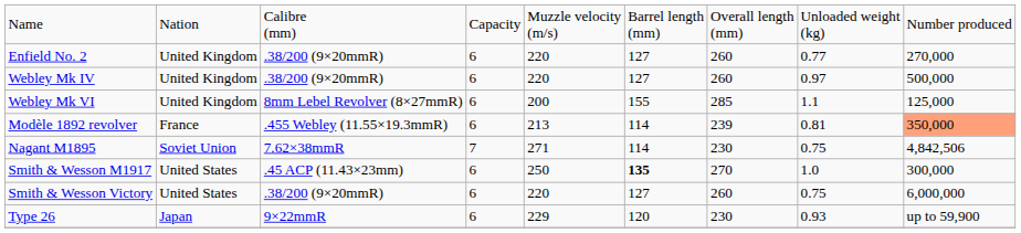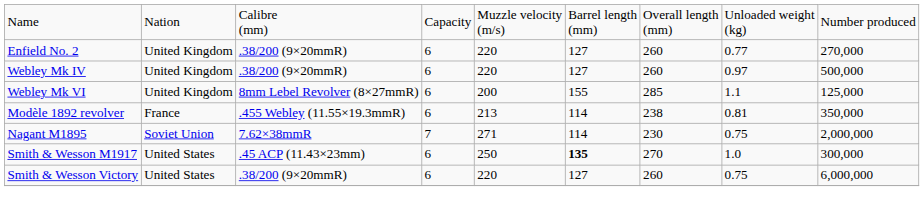 <table class="wikitable">
 <tr>
 <td>Name</td>
 <td>Nation</td>
 <td>Calibre<br>(mm)</td>
 <td>Capacity</td>
 <td>Muzzle velocity<br>(m/s)</td>
 <td>Barrel length<br>(mm)</td>
 <td>Overall length<br>(mm)</td>
 <td>Unloaded weight<br>(kg)</td>
 <td>Number produced</td>
 </tr>
 <tr>
 <td><a href='#'>Enfield No. 2</a></td>
 <td>United Kingdom</td>
 <td><a href='#'>.38/200</a> (9×20mmR)</td>
 <td>6</td>
 <td>220</td>
 <td>127</td>
 <td>260</td>
 <td>0.77</td>
 <td>270,000</td>
 </tr>
 <tr>
 <td><a href='#'>Webley Mk IV</a></td>
 <td>United Kingdom</td>
 <td><a href='#'>.38/200</a> (9×20mmR)</td>
 <td>6</td>
 <td>220</td>
 <td>127</td>
 <td>260</td>
 <td>0.97</td>
 <td>500,000</td>
 </tr>
 <tr>
 <td><a href='#'>Webley Mk VI</a></td>
 <td>United Kingdom</td>
 <td><a href='#'>8mm Lebel Revolver</a> (8×27mmR)</td>
 <td>6</td>
 <td>200</td>
 <td>155</td>
 <td>285</td>
 <td>1.1</td>
 <td>125,000</td>
 </tr>
 <tr>
 <td><a href='#'>Modèle 1892 revolver</a></td>
 <td>France</td>
 <td><a href='#'>.455 Webley</a> (11.55×19.3mmR)</td>
 <td>6</td>
 <td>213</td>
 <td>114</td>
-<td>239</td>
+<td>238</td>
 <td>0.81</td>
-<td style="background: lightsalmon;">350,000</td>
+<td>350,000</td>
 </tr>
 <tr>
 <td><a href='#'>Nagant M1895</a></td>
 <td><a href='#'>Soviet Union</a></td>
 <td><a href='#'>7.62×38mmR</a></td>
 <td>7</td>
 <td>271</td>
 <td>114</td>
 <td>230</td>
 <td>0.75</td>
-<td>4,842,506</td>
+<td>2,000,000</td>
 </tr>
 <tr>
 <td><a href='#'>Smith & Wesson M1917</a></td>
 <td>United States</td>
 <td><a href='#'>.45 ACP</a> (11.43×23mm)</td>
 <td>6</td>
 <td>250</td>
 <td><strong>135</strong></td>
 <td>270</td>
 <td>1.0</td>
 <td>300,000</td>
 </tr>
 <tr>
 <td><a href='#'>Smith & Wesson Victory</a></td>
 <td>United States</td>
 <td><a href='#'>.38/200</a> (9×20mmR)</td>
 <td>6</td>
 <td>220</td>
 <td>127</td>
 <td>260</td>
 <td>0.75</td>
 <td>6,000,000</td>
 </tr>
 <tr>
-<td><a href='#'>Type 26</a></td>
-<td><a href='#'>Japan</a></td>
-<td><a href='#'>9×22mmR</a></td>
-<td>6</td>
-<td>229</td>
-<td>120</td>
-<td>230</td>
-<td>0.93</td>
-<td>up to 59,900</td>
-</tr>
-<tr>
 </tr>
 </table>
